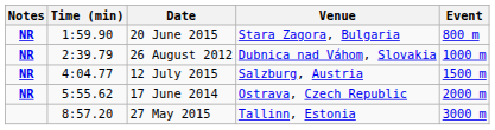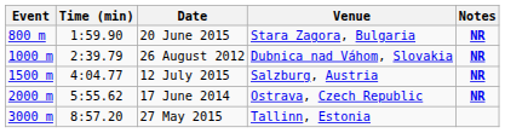 <table class="wikitable">
 <tr>
-<th>Notes</th>
+<th>Event</th>
 <th>Time (min)</th>
 <th>Date</th>
 <th>Venue</th>
-<th>Event</th>
+<th>Notes</th>
 </tr>
 <tr>
-<td align=center><strong><a href='#'>NR</a></strong></td>
+<td><a href='#'>800 m</a></td>
 <td align=center>1:59.90</td>
 <td>20 June 2015</td>
 <td><a href='#'>Stara Zagora</a>, <a href='#'>Bulgaria</a></td>
-<td><a href='#'>800 m</a></td>
+<td align=center><strong><a href='#'>NR</a></strong></td>
 </tr>
 <tr>
-<td align=center><strong><a href='#'>NR</a></strong></td>
+<td><a href='#'>1000 m</a></td>
 <td align=center>2:39.79</td>
 <td>26 August 2012</td>
 <td><a href='#'>Dubnica nad Váhom</a>, <a href='#'>Slovakia</a></td>
-<td><a href='#'>1000 m</a></td>
+<td align=center><strong><a href='#'>NR</a></strong></td>
 </tr>
 <tr>
-<td align=center><strong><a href='#'>NR</a></strong></td>
+<td><a href='#'>1500 m</a></td>
 <td align=center>4:04.77</td>
 <td>12 July 2015</td>
 <td><a href='#'>Salzburg</a>, <a href='#'>Austria</a></td>
-<td><a href='#'>1500 m</a></td>
+<td align=center><strong><a href='#'>NR</a></strong></td>
 </tr>
 <tr>
-<td align=center><strong><a href='#'>NR</a></strong></td>
+<td><a href='#'>2000 m</a></td>
 <td align=center>5:55.62</td>
 <td>17 June 2014</td>
 <td><a href='#'>Ostrava</a>, <a href='#'>Czech Republic</a></td>
-<td><a href='#'>2000 m</a></td>
+<td align=center><strong><a href='#'>NR</a></strong></td>
 </tr>
 <tr>
-<td></td>
+<td><a href='#'>3000 m</a></td>
 <td align=center>8:57.20</td>
 <td>27 May 2015</td>
 <td><a href='#'>Tallinn</a>, <a href='#'>Estonia</a></td>
-<td><a href='#'>3000 m</a></td>
+<td></td>
 </tr>
 </table>
